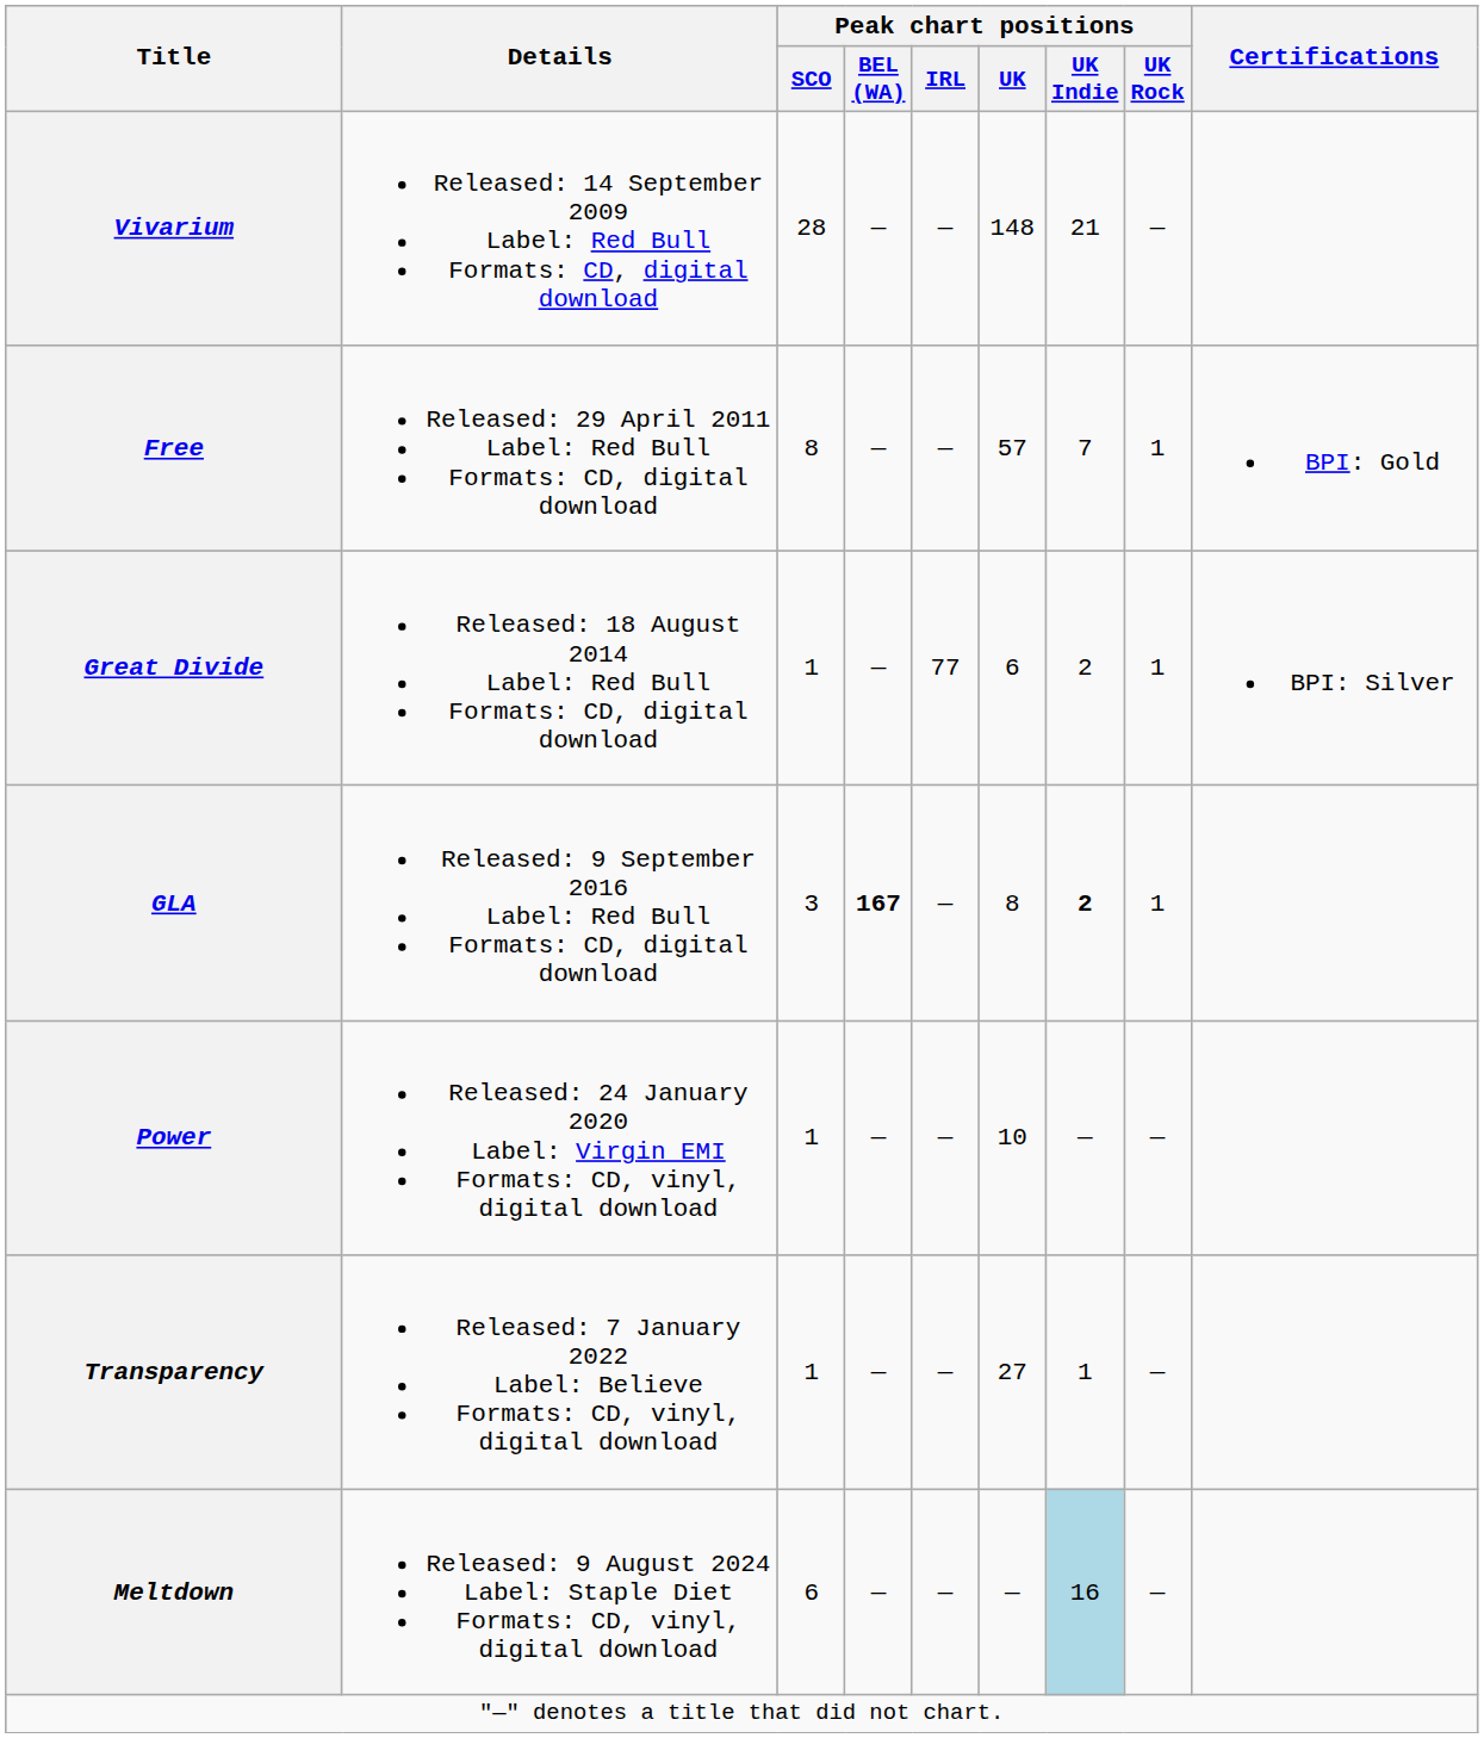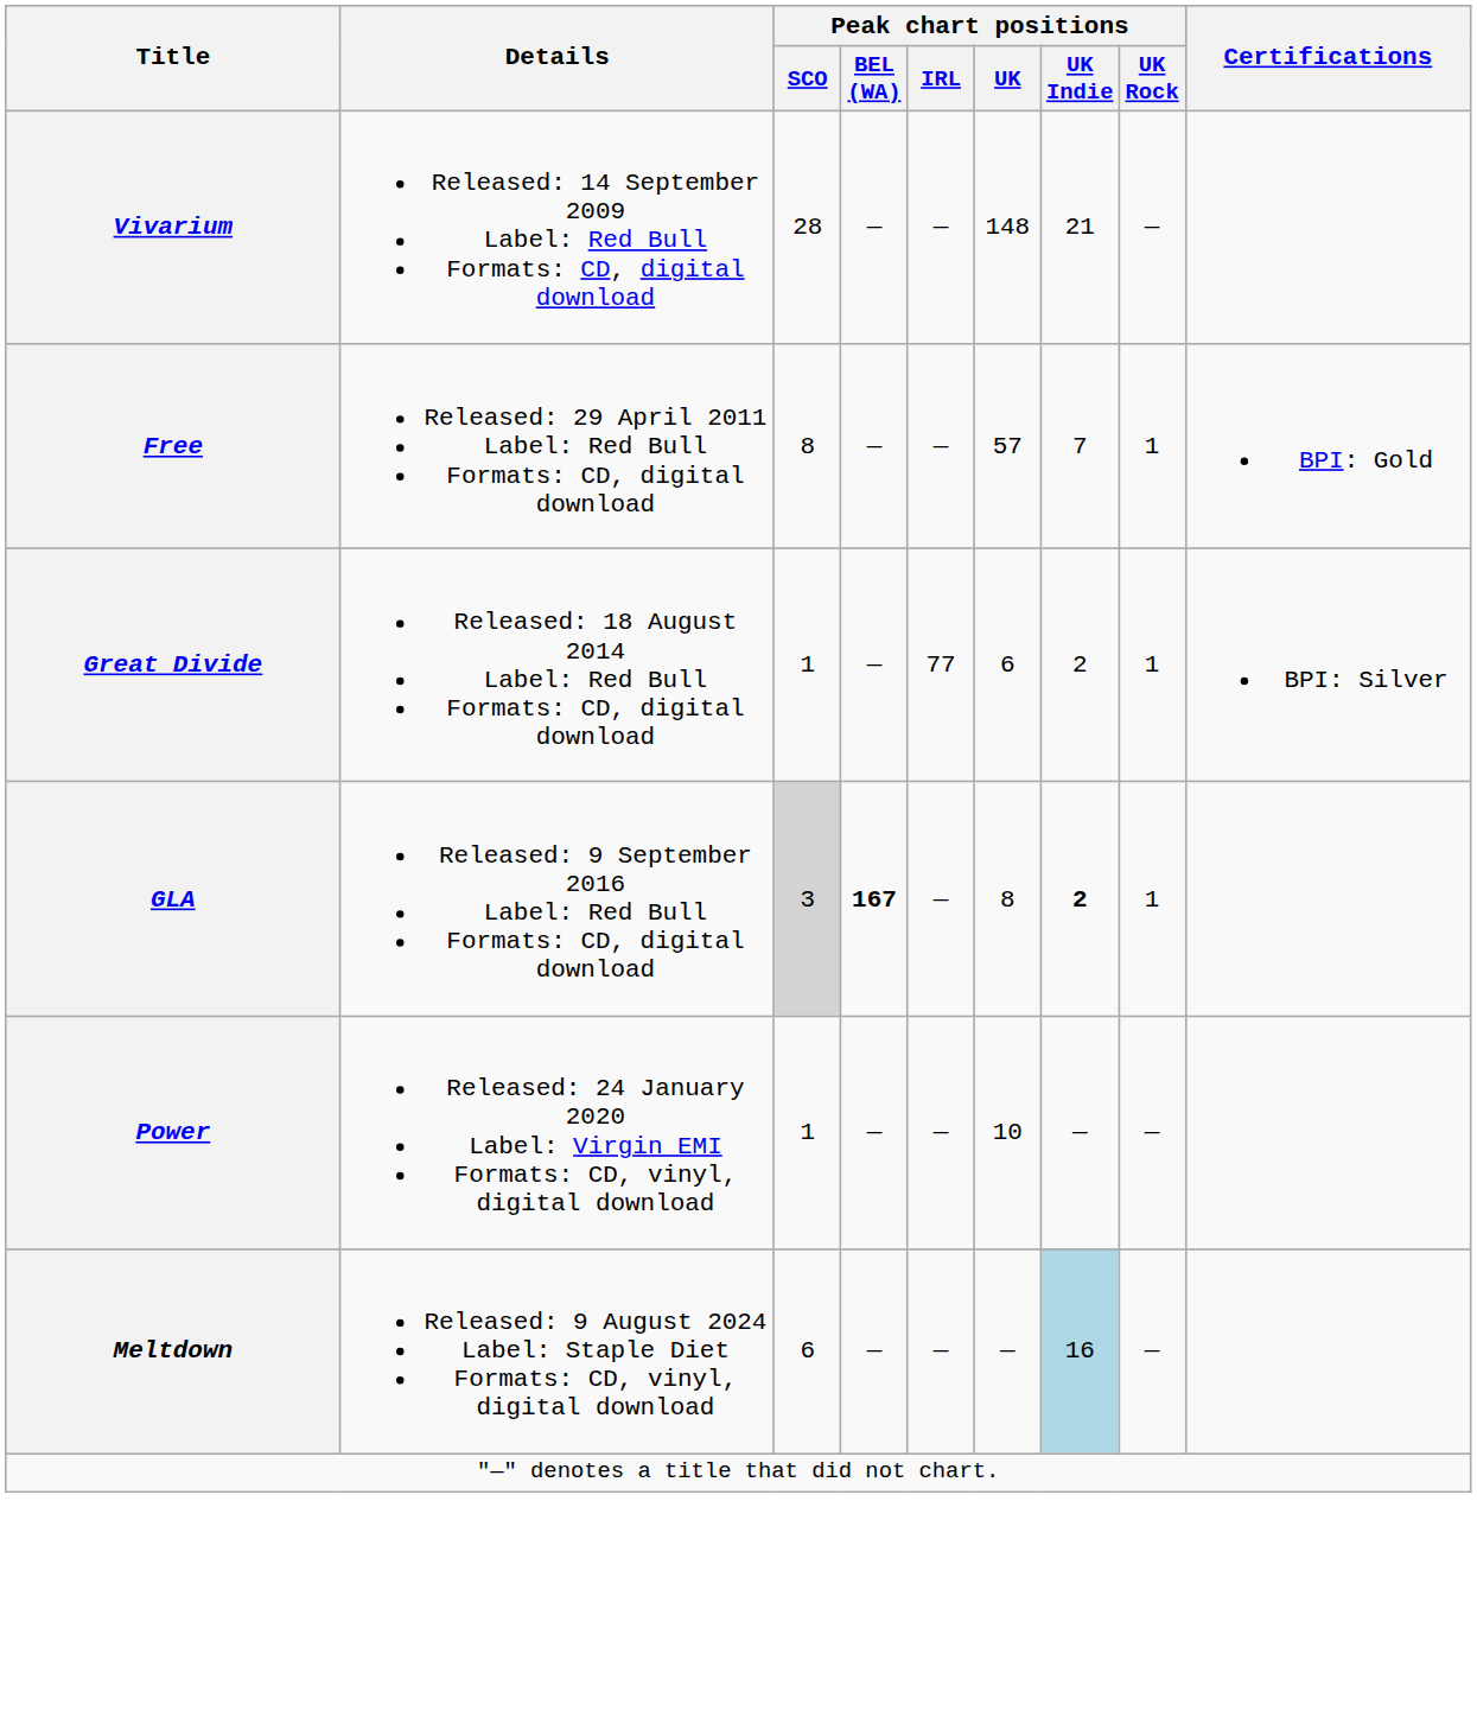 <table class="wikitable plainrowheaders" style="text-align:center;">
 <tr>
 <th scope="col" rowspan="2" style="width:13em;">Title</th>
 <th scope="col" rowspan="2" style="width:17em;">Details</th>
 <th scope="col" colspan="6">Peak chart positions</th>
 <th scope="col" rowspan="2" style="width:11em;"><a href='#'>Certifications</a></th>
 </tr>
 <tr>
 <th style="width:2.5em;font-size:90%"><a href='#'>SCO</a><br></th>
 <th scope="col" style="width:2.5em;font-size:90%;"><a href='#'>BEL<br>(WA)</a><br></th>
 <th style="width:2.5em;font-size:90%"><a href='#'>IRL</a><br></th>
 <th style="width:2.5em;font-size:90%"><a href='#'>UK</a><br></th>
 <th style="width:2.5em;font-size:90%"><a href='#'>UK<br>Indie</a><br></th>
 <th style="width:2.5em;font-size:90%"><a href='#'>UK<br>Rock</a><br></th>
 </tr>
 <tr>
 <th scope="row"><em><a href='#'>Vivarium</a></em></th>
 <td><br><ul><li>Released: 14 September 2009</li><li>Label: <a href='#'>Red Bull</a></li><li>Formats: <a href='#'>CD</a>, <a href='#'>digital download</a></li></ul></td>
 <td>28</td>
 <td>—</td>
 <td>—</td>
 <td>148</td>
 <td>21</td>
 <td>—</td>
 <td></td>
 </tr>
 <tr>
 <th scope="row"><em><a href='#'>Free</a></em></th>
 <td><br><ul><li>Released: 29 April 2011</li><li>Label: Red Bull</li><li>Formats: CD, digital download</li></ul></td>
 <td>8</td>
 <td>—</td>
 <td>—</td>
 <td>57</td>
 <td>7</td>
 <td>1</td>
 <td><br><ul><li><a href='#'>BPI</a>: Gold</li></ul></td>
 </tr>
 <tr>
 <th scope="row"><em><a href='#'>Great Divide</a></em></th>
 <td><br><ul><li>Released: 18 August 2014</li><li>Label: Red Bull</li><li>Formats: CD, digital download</li></ul></td>
 <td>1</td>
 <td>—</td>
 <td>77</td>
 <td>6</td>
 <td>2</td>
 <td>1</td>
 <td><br><ul><li>BPI: Silver</li></ul></td>
 </tr>
 <tr>
 <th scope="row"><em><a href='#'>GLA</a></em></th>
 <td><br><ul><li>Released: 9 September 2016</li><li>Label: Red Bull</li><li>Formats: CD, digital download</li></ul></td>
-<td>3</td>
+<td style="background: lightgrey;">3</td>
 <td><strong>167</strong></td>
 <td>—</td>
 <td>8</td>
 <td><strong>2</strong></td>
 <td>1</td>
 <td></td>
 </tr>
 <tr>
 <th scope="row"><em><a href='#'>Power</a></em></th>
 <td><br><ul><li>Released: 24 January 2020</li><li>Label: <a href='#'>Virgin EMI</a></li><li>Formats: CD, vinyl, digital download</li></ul></td>
 <td>1</td>
 <td>—</td>
 <td>—</td>
 <td>10</td>
 <td>—</td>
 <td>—</td>
 <td></td>
 </tr>
 <tr>
-<th scope="row"><em>Transparency</em></th>
-<td><br><ul><li>Released: 7 January 2022</li><li>Label: Believe</li><li>Formats: CD, vinyl, digital download</li></ul></td>
-<td>1</td>
-<td>—</td>
-<td>—</td>
-<td>27</td>
-<td>1</td>
-<td>—</td>
-<td></td>
-</tr>
-<tr>
 <th scope="row"><em>Meltdown</em></th>
 <td><br><ul><li>Released: 9 August 2024</li><li>Label: Staple Diet</li><li>Formats: CD, vinyl, digital download</li></ul></td>
 <td>6</td>
 <td>—</td>
 <td>—</td>
 <td>—</td>
 <td style="background: lightblue;">16</td>
 <td>—</td>
 <td></td>
 </tr>
 <tr>
 <td colspan="9" style="font-size:90%">"—" denotes a title that did not chart.</td>
 </tr>
 </table>
